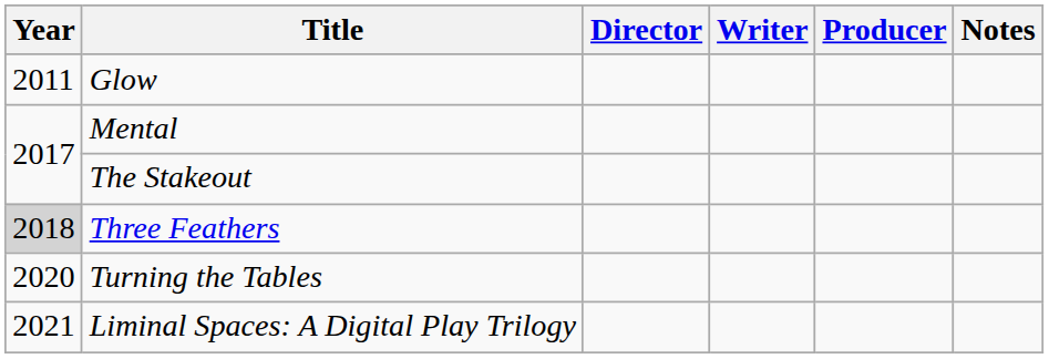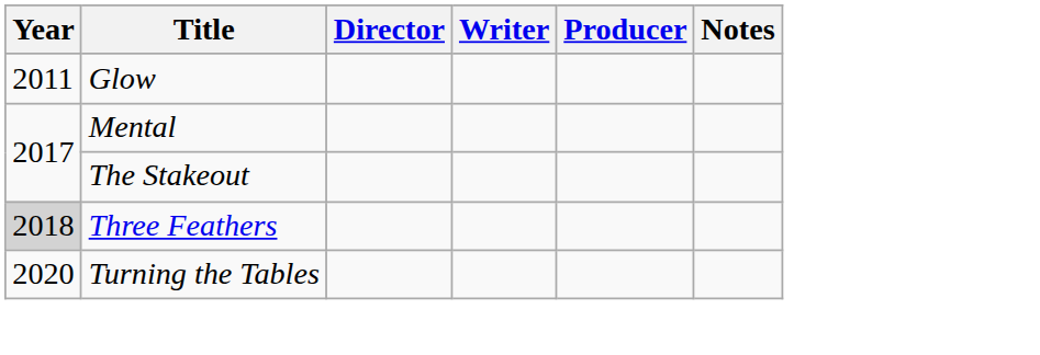 <table class="wikitable sortable">
 <tr>
 <th>Year</th>
 <th>Title</th>
 <th><a href='#'>Director</a></th>
 <th><a href='#'>Writer</a></th>
 <th><a href='#'>Producer</a></th>
 <th>Notes</th>
 </tr>
 <tr>
 <td>2011</td>
 <td><em>Glow</em></td>
 <td></td>
 <td></td>
 <td></td>
 <td></td>
 </tr>
 <tr>
 <td rowspan="2">2017</td>
 <td><em>Mental</em></td>
 <td></td>
 <td></td>
 <td></td>
 <td></td>
 </tr>
 <tr>
 <td><em>The Stakeout</em></td>
 <td></td>
 <td></td>
 <td></td>
 <td></td>
 </tr>
 <tr>
 <td style="background: lightgrey;">2018</td>
 <td><em><a href='#'>Three Feathers</a></em></td>
 <td></td>
 <td></td>
 <td></td>
 <td></td>
 </tr>
 <tr>
 <td>2020</td>
 <td><em>Turning the Tables</em></td>
 <td></td>
 <td></td>
 <td></td>
 <td></td>
 </tr>
-<tr>
-<td>2021</td>
-<td><em>Liminal Spaces: A Digital Play Trilogy</em></td>
-<td></td>
-<td></td>
-<td></td>
-<td></td>
-</tr>
 </table>
